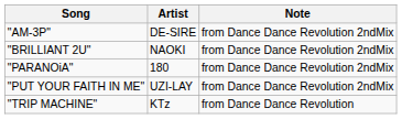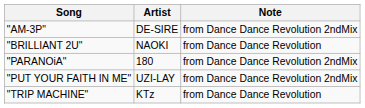 <table class="wikitable sortable" style="font-size:90%;">
 <tr>
 <th>Song</th>
 <th>Artist</th>
 <th>Note</th>
 </tr>
 <tr>
 <td>"AM-3P"</td>
 <td>DE-SIRE</td>
 <td>from Dance Dance Revolution 2ndMix</td>
 </tr>
 <tr>
 <td>"BRILLIANT 2U"</td>
 <td>NAOKI</td>
-<td>from Dance Dance Revolution 2ndMix</td>
+<td>from Dance Dance Revolution</td>
 </tr>
 <tr>
 <td>"PARANOiA"</td>
 <td>180</td>
 <td>from Dance Dance Revolution 2ndMix</td>
 </tr>
 <tr>
 <td>"PUT YOUR FAITH IN ME"</td>
 <td>UZI-LAY</td>
 <td>from Dance Dance Revolution 2ndMix</td>
 </tr>
 <tr>
 <td>"TRIP MACHINE"</td>
 <td>KTz</td>
 <td>from Dance Dance Revolution</td>
 </tr>
 </table>
